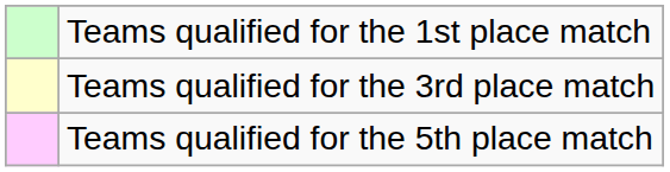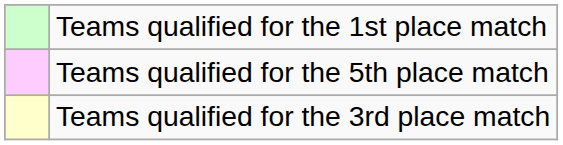 <table class="wikitable">
 <tr>
 <td bgcolor="ccffcc">    </td>
 <td>Teams qualified for the 1st place match</td>
 </tr>
 <tr>
+<td bgcolor="ffccff">    </td>
+<td>Teams qualified for the 5th place match</td>
+</tr>
+<tr>
 <td bgcolor="ffffcc">    </td>
 <td>Teams qualified for the 3rd place match</td>
 </tr>
-<tr>
-<td bgcolor="ffccff">    </td>
-<td>Teams qualified for the 5th place match</td>
-</tr>
 </table>
